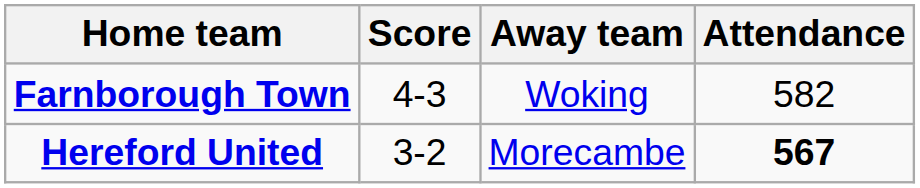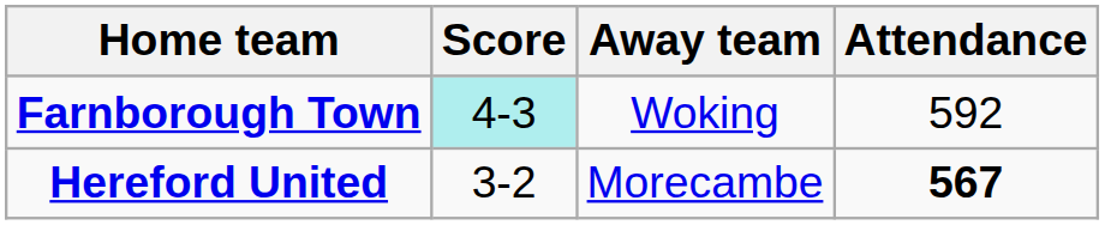 <table class="wikitable" style="text-align: center">
 <tr>
 <th>Home team</th>
 <th>Score</th>
 <th>Away team</th>
 <th>Attendance</th>
 </tr>
 <tr>
 <td><strong><a href='#'>Farnborough Town</a></strong></td>
-<td>4-3</td>
+<td style="background: paleturquoise;">4-3</td>
 <td><a href='#'>Woking</a></td>
-<td>582</td>
+<td>592</td>
 </tr>
 <tr>
 <td><strong><a href='#'>Hereford United</a></strong></td>
 <td>3-2</td>
 <td><a href='#'>Morecambe</a></td>
 <td><strong>567</strong></td>
 </tr>
 </table>
